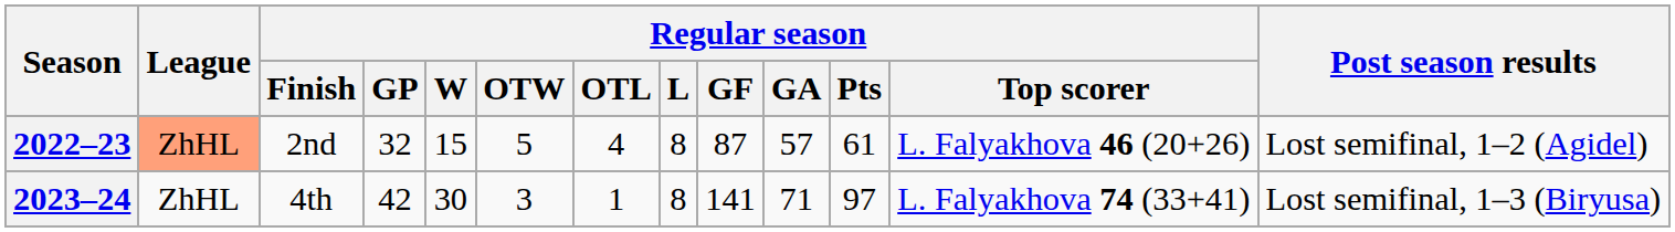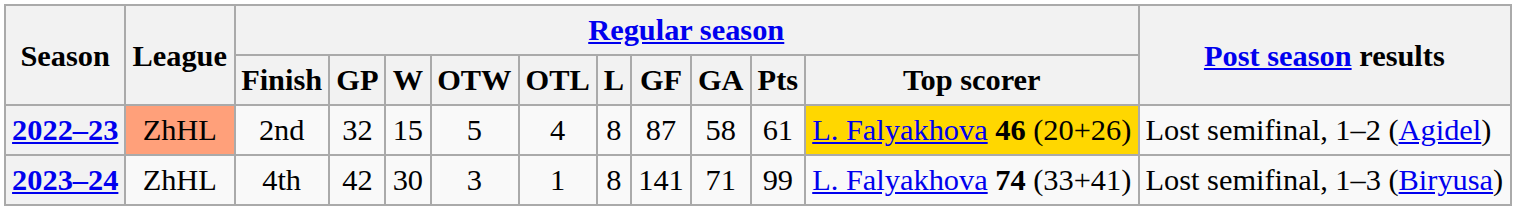 <table class="wikitable" style="text-align: center; font-size: 95%">
 <tr>
 <th rowspan="2">Season</th>
 <th rowspan="2">League</th>
 <th colspan="10"><a href='#'>Regular season</a></th>
 <th rowspan="2"><a href='#'>Post season</a> results</th>
 </tr>
 <tr>
 <th>Finish</th>
 <th>GP</th>
 <th>W</th>
 <th>OTW</th>
 <th>OTL</th>
 <th>L</th>
 <th>GF</th>
 <th>GA</th>
 <th>Pts</th>
 <th>Top scorer</th>
 </tr>
 <tr>
 <th><a href='#'>2022–23</a></th>
 <td style="background: lightsalmon;">ZhHL</td>
 <td>2nd</td>
 <td>32</td>
 <td>15</td>
 <td>5</td>
 <td>4</td>
 <td>8</td>
 <td>87</td>
-<td>57</td>
+<td>58</td>
 <td>61</td>
-<td align=left> <a href='#'>L. Falyakhova</a> <strong>46</strong> (20+26)</td>
+<td align=left style="background: gold;"> <a href='#'>L. Falyakhova</a> <strong>46</strong> (20+26)</td>
 <td align=left>Lost semifinal, 1–2 (<a href='#'>Agidel</a>)</td>
 </tr>
 <tr>
 <th><a href='#'>2023–24</a></th>
 <td>ZhHL</td>
 <td>4th</td>
 <td>42</td>
 <td>30</td>
 <td>3</td>
 <td>1</td>
 <td>8</td>
 <td>141</td>
 <td>71</td>
-<td>97</td>
+<td>99</td>
 <td align=left> <a href='#'>L. Falyakhova</a> <strong>74</strong> (33+41)</td>
 <td align=left>Lost semifinal, 1–3 (<a href='#'>Biryusa</a>)</td>
 </tr>
 </table>
